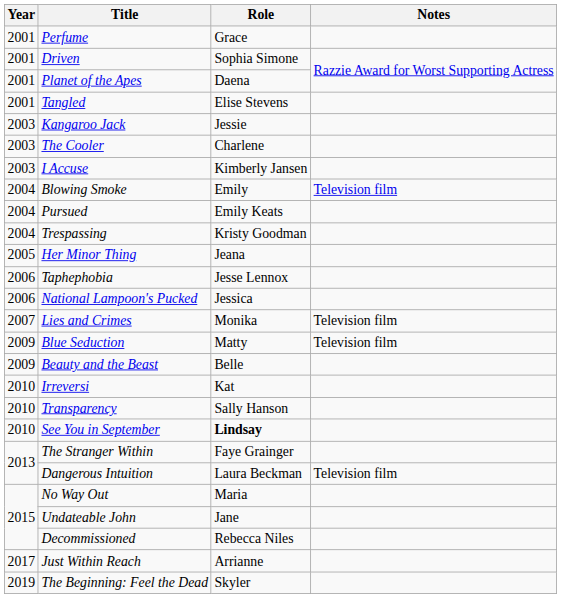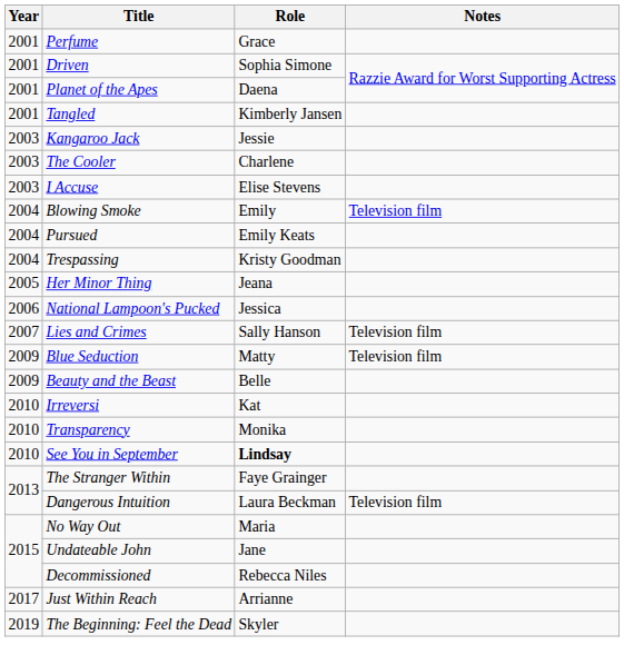 <table class="wikitable sortable">
 <tr>
 <th>Year</th>
 <th>Title</th>
 <th>Role</th>
 <th class="unsortable">Notes</th>
 </tr>
 <tr>
 <td>2001</td>
 <td><em><a href='#'>Perfume</a></em></td>
 <td>Grace</td>
 <td></td>
 </tr>
 <tr>
 <td>2001</td>
 <td><em><a href='#'>Driven</a></em></td>
 <td>Sophia Simone</td>
 <td rowspan="2"><a href='#'>Razzie Award for Worst Supporting Actress</a></td>
 </tr>
 <tr>
 <td>2001</td>
 <td><em><a href='#'>Planet of the Apes</a></em></td>
 <td>Daena</td>
 </tr>
 <tr>
 <td>2001</td>
 <td><em><a href='#'>Tangled</a></em></td>
-<td>Elise Stevens</td>
+<td>Kimberly Jansen</td>
 <td></td>
 </tr>
 <tr>
 <td>2003</td>
 <td><em><a href='#'>Kangaroo Jack</a></em></td>
 <td>Jessie</td>
 <td></td>
 </tr>
 <tr>
 <td>2003</td>
 <td data-sort-value="Cooler, The"><em><a href='#'>The Cooler</a></em></td>
 <td>Charlene</td>
 <td></td>
 </tr>
 <tr>
 <td>2003</td>
 <td><em><a href='#'>I Accuse</a></em></td>
-<td>Kimberly Jansen</td>
+<td>Elise Stevens</td>
 <td></td>
 </tr>
 <tr>
 <td>2004</td>
 <td><em>Blowing Smoke</em></td>
 <td>Emily</td>
 <td><a href='#'>Television film</a></td>
 </tr>
 <tr>
 <td>2004</td>
 <td><em>Pursued</em></td>
 <td>Emily Keats</td>
 <td></td>
 </tr>
 <tr>
 <td>2004</td>
 <td><em>Trespassing</em></td>
 <td>Kristy Goodman</td>
 <td></td>
 </tr>
 <tr>
 <td>2005</td>
 <td><em><a href='#'>Her Minor Thing</a></em></td>
 <td>Jeana</td>
 <td></td>
 </tr>
 <tr>
 <td>2006</td>
-<td><em>Taphephobia</em></td>
-<td>Jesse Lennox</td>
-<td></td>
-</tr>
-<tr>
-<td>2006</td>
 <td><em><a href='#'>National Lampoon's Pucked</a></em></td>
 <td>Jessica</td>
 <td></td>
 </tr>
 <tr>
 <td>2007</td>
 <td><em><a href='#'>Lies and Crimes</a></em></td>
-<td>Monika</td>
+<td>Sally Hanson</td>
 <td>Television film</td>
 </tr>
 <tr>
 <td>2009</td>
 <td><em><a href='#'>Blue Seduction</a></em></td>
 <td>Matty</td>
 <td>Television film</td>
 </tr>
 <tr>
 <td>2009</td>
 <td><em><a href='#'>Beauty and the Beast</a></em></td>
 <td>Belle</td>
 <td></td>
 </tr>
 <tr>
 <td>2010</td>
 <td><em><a href='#'>Irreversi</a></em></td>
 <td>Kat</td>
 <td></td>
 </tr>
 <tr>
 <td>2010</td>
 <td><em><a href='#'>Transparency</a></em></td>
-<td>Sally Hanson</td>
+<td>Monika</td>
 <td></td>
 </tr>
 <tr>
 <td>2010</td>
 <td><em><a href='#'>See You in September</a></em></td>
 <td><strong>Lindsay</strong></td>
 <td></td>
 </tr>
 <tr>
 <td rowspan=2>2013</td>
 <td data-sort-value="Stranger Within, The"><em>The Stranger Within</em></td>
 <td>Faye Grainger</td>
 <td></td>
 </tr>
 <tr>
 <td><em>Dangerous Intuition</em></td>
 <td>Laura Beckman</td>
 <td>Television film</td>
 </tr>
 <tr>
 <td rowspan=3>2015</td>
 <td><em>No Way Out</em></td>
 <td>Maria</td>
 <td></td>
 </tr>
 <tr>
 <td><em>Undateable John</em></td>
 <td>Jane</td>
 <td></td>
 </tr>
 <tr>
 <td><em>Decommissioned</em></td>
 <td>Rebecca Niles</td>
 <td></td>
 </tr>
 <tr>
 <td>2017</td>
 <td><em>Just Within Reach</em></td>
 <td>Arrianne</td>
 <td></td>
 </tr>
 <tr>
 <td>2019</td>
 <td data-sort-value="Beginning: Feel the Dead, The"><em>The Beginning: Feel the Dead</em></td>
 <td>Skyler</td>
 <td></td>
 </tr>
 </table>
